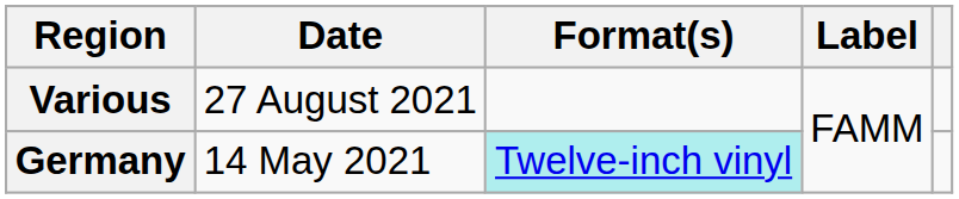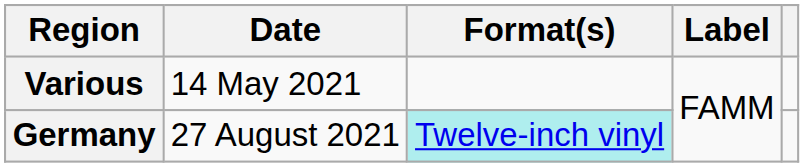 <table class="wikitable plainrowheaders">
 <tr>
 <th scope="col">Region</th>
 <th scope="col">Date</th>
 <th scope="col">Format(s)</th>
 <th scope="col">Label</th>
 <th scope="col"></th>
 </tr>
 <tr>
 <th scope="row">Various</th>
-<td>27 August 2021</td>
+<td>14 May 2021</td>
 <td></td>
 <td rowspan="2">FAMM</td>
 <td></td>
 </tr>
 <tr>
 <th scope="row">Germany</th>
-<td>14 May 2021</td>
+<td>27 August 2021</td>
 <td style="background: paleturquoise;"><a href='#'>Twelve-inch vinyl</a></td>
 <td></td>
 </tr>
 </table>
